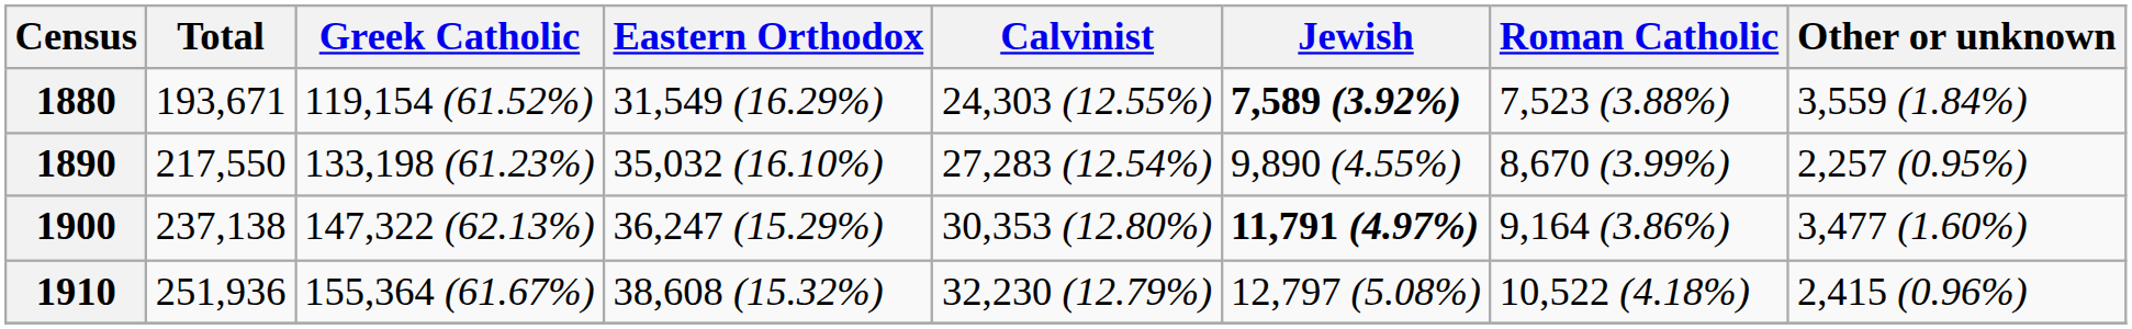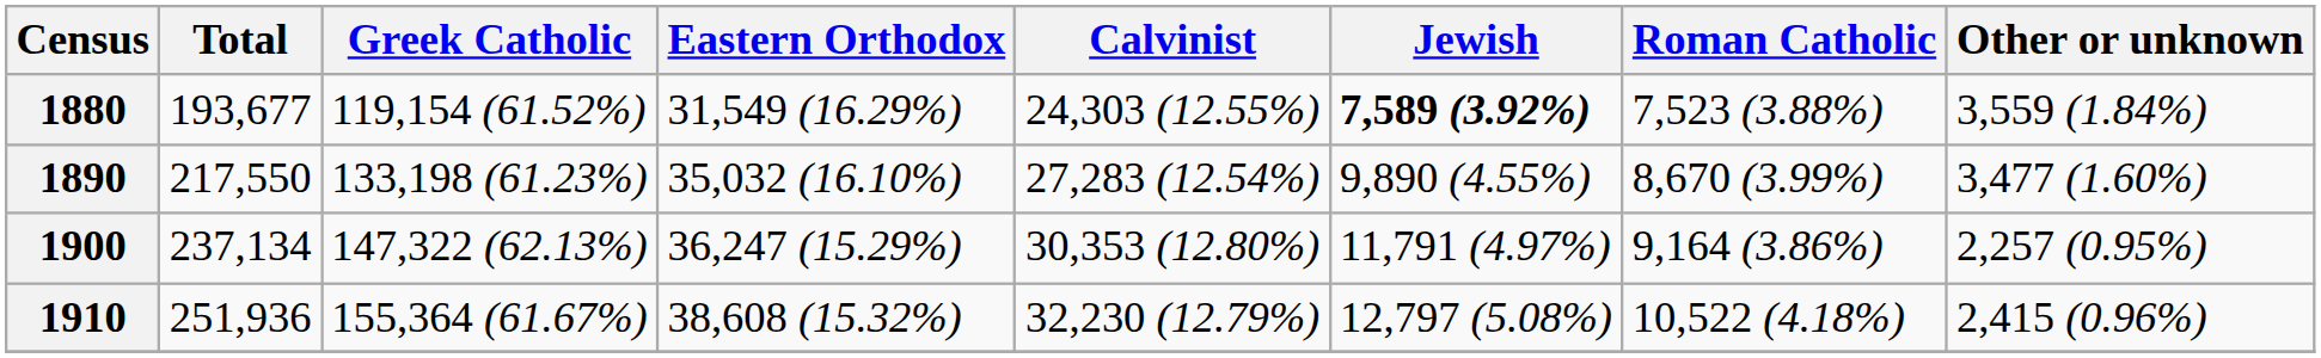 <table class="wikitable">
 <tr>
 <th>Census</th>
 <th>Total</th>
 <th><a href='#'>Greek Catholic</a></th>
 <th><a href='#'>Eastern Orthodox</a></th>
 <th><a href='#'>Calvinist</a></th>
 <th><a href='#'>Jewish</a></th>
 <th><a href='#'>Roman Catholic</a></th>
 <th>Other or unknown</th>
 </tr>
 <tr>
 <th>1880</th>
-<td>193,671</td>
+<td>193,677</td>
 <td>119,154 <em>(61.52%)</em></td>
 <td>31,549 <em>(16.29%)</em></td>
 <td>24,303 <em>(12.55%)</em></td>
 <td><strong>7,589 <em>(3.92%)</em></strong></td>
 <td>7,523 <em>(3.88%)</em></td>
 <td>3,559 <em>(1.84%)</em></td>
 </tr>
 <tr>
 <th>1890</th>
 <td>217,550</td>
 <td>133,198 <em>(61.23%)</em></td>
 <td>35,032 <em>(16.10%)</em></td>
 <td>27,283 <em>(12.54%)</em></td>
 <td>9,890 <em>(4.55%)</em></td>
 <td>8,670 <em>(3.99%)</em></td>
-<td>2,257 <em>(0.95%)</em></td>
+<td>3,477 <em>(1.60%)</em></td>
 </tr>
 <tr>
 <th>1900</th>
-<td>237,138</td>
+<td>237,134</td>
 <td>147,322 <em>(62.13%)</em></td>
 <td>36,247 <em>(15.29%)</em></td>
 <td>30,353 <em>(12.80%)</em></td>
-<td><strong>11,791 <em>(4.97%)</em></strong></td>
+<td>11,791 <em>(4.97%)</em></td>
 <td>9,164 <em>(3.86%)</em></td>
-<td>3,477 <em>(1.60%)</em></td>
+<td>2,257 <em>(0.95%)</em></td>
 </tr>
 <tr>
 <th>1910</th>
 <td>251,936</td>
 <td>155,364 <em>(61.67%)</em></td>
 <td>38,608 <em>(15.32%)</em></td>
 <td>32,230 <em>(12.79%)</em></td>
 <td>12,797 <em>(5.08%)</em></td>
 <td>10,522 <em>(4.18%)</em></td>
 <td>2,415 <em>(0.96%)</em></td>
 </tr>
 <tr>
 </tr>
 </table>
